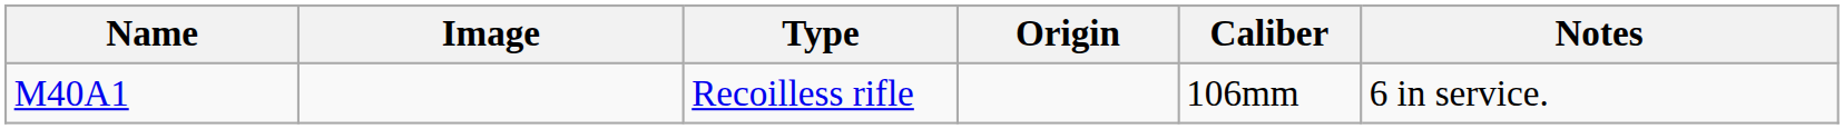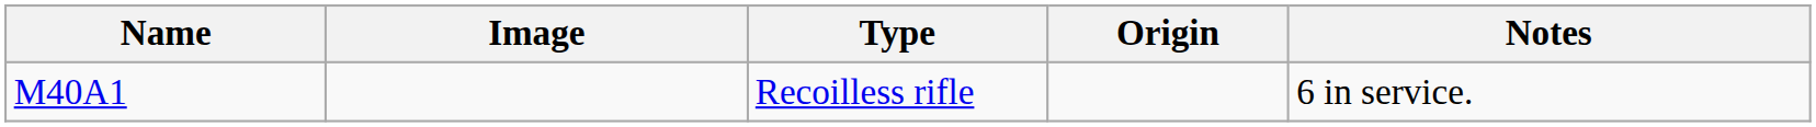 <table class="wikitable" style="width:90%;">
 <tr>
 <th width=16%>Name</th>
 <th width=21%>Image</th>
 <th width=15%>Type</th>
 <th width=12%>Origin</th>
-<th width=10%>Caliber</th>
 <th width=26%>Notes</th>
 </tr>
 <tr>
 <td><a href='#'>M40A1</a></td>
 <td></td>
 <td><a href='#'>Recoilless rifle</a></td>
 <td></td>
-<td>106mm</td>
 <td>6 in service.</td>
 </tr>
 </table>
